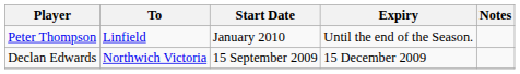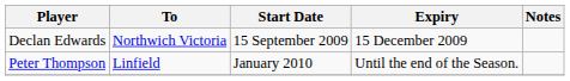 <table class="wikitable">
 <tr>
 <th>Player</th>
 <th>To</th>
 <th>Start Date</th>
 <th>Expiry</th>
 <th>Notes</th>
 </tr>
 <tr>
+<td> Declan Edwards</td>
+<td><a href='#'>Northwich Victoria</a></td>
+<td>15 September 2009</td>
+<td>15 December 2009</td>
+<td></td>
+</tr>
+<tr>
 <td> <a href='#'>Peter Thompson</a></td>
 <td><a href='#'>Linfield</a></td>
 <td>January 2010</td>
 <td>Until the end of the Season.</td>
 <td></td>
 </tr>
 <tr>
-<td> Declan Edwards</td>
-<td><a href='#'>Northwich Victoria</a></td>
-<td>15 September 2009</td>
-<td>15 December 2009</td>
-<td></td>
-</tr>
-<tr>
 </tr>
 </table>
